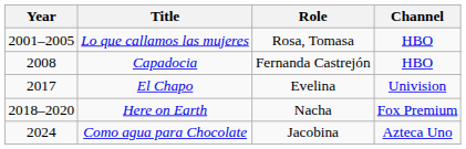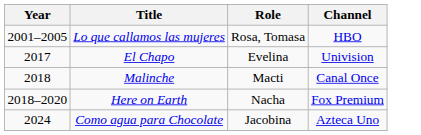 <table class="wikitable plainrowheaders" style="text-align:center;" border="1">
 <tr>
 <th>Year</th>
 <th>Title</th>
 <th>Role</th>
 <th>Channel</th>
 </tr>
 <tr>
 <td>2001–2005</td>
 <td><em><a href='#'>Lo que callamos las mujeres</a></em></td>
 <td>Rosa, Tomasa</td>
 <td><a href='#'>HBO</a></td>
 </tr>
 <tr>
-<td>2008</td>
-<td><em><a href='#'>Capadocia</a></em></td>
-<td>Fernanda Castrejón</td>
-<td><a href='#'>HBO</a></td>
-</tr>
-<tr>
 <td>2017</td>
 <td><em><a href='#'>El Chapo</a></em></td>
 <td>Evelina</td>
 <td><a href='#'>Univision</a></td>
+</tr>
+<tr>
+<td>2018</td>
+<td><em><a href='#'>Malinche</a></em></td>
+<td>Macti</td>
+<td><a href='#'>Canal Once</a></td>
 </tr>
 <tr>
 <td>2018–2020</td>
 <td><em><a href='#'>Here on Earth</a></em></td>
 <td>Nacha</td>
 <td><a href='#'>Fox Premium</a></td>
 </tr>
 <tr>
 <td>2024</td>
 <td><em><a href='#'>Como agua para Chocolate</a></em></td>
 <td>Jacobina</td>
 <td><a href='#'>Azteca Uno</a></td>
 </tr>
 </table>
